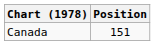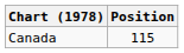 <table class="wikitable">
 <tr>
 <th align="left">Chart (1978)</th>
 <th style="text-align:center;">Position</th>
 </tr>
 <tr>
 <td>Canada </td>
-<td style="text-align:center;">151</td>
+<td style="text-align:center;">115</td>
 </tr>
 </table>
